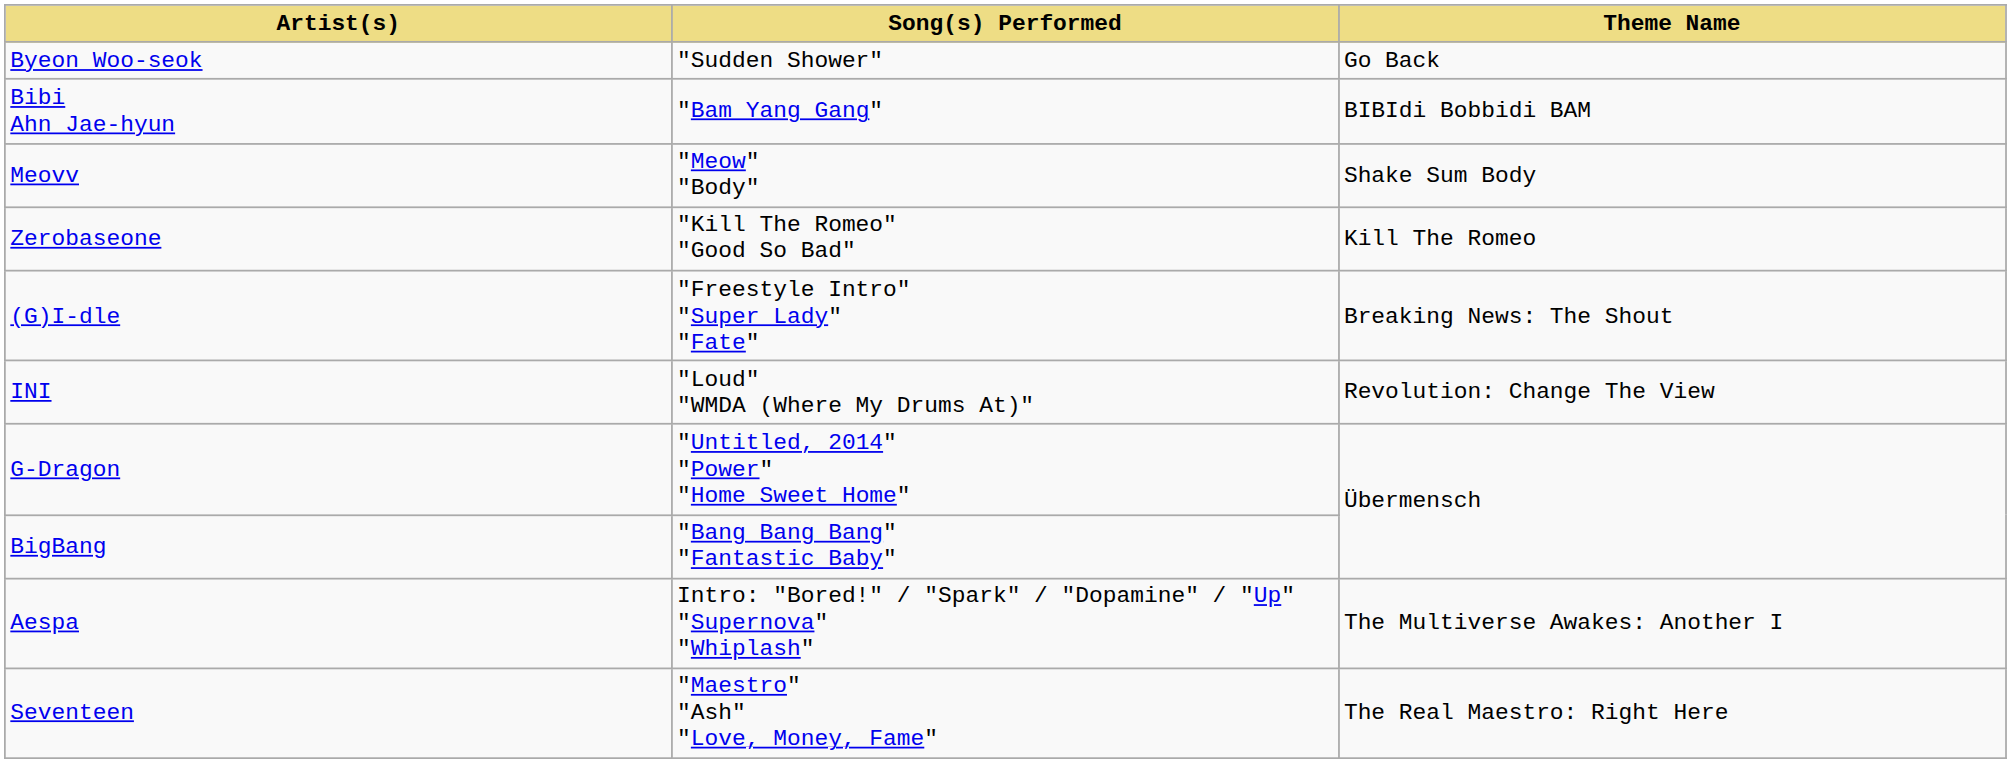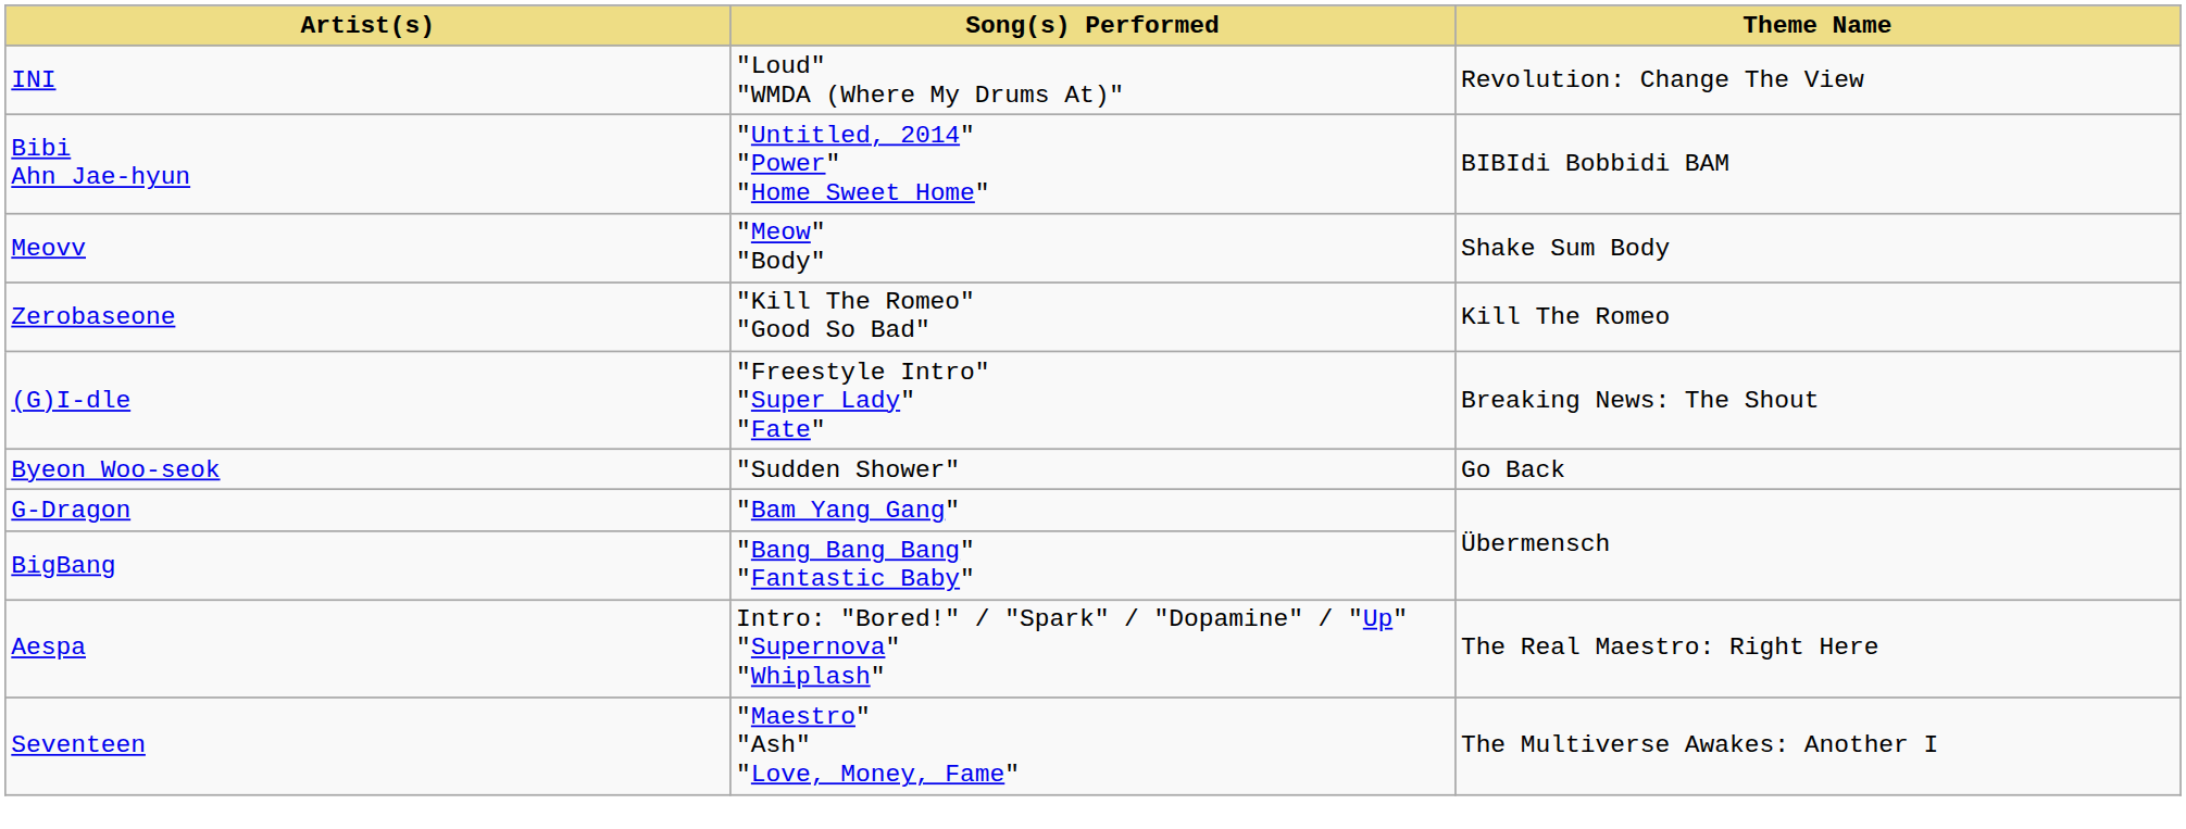 <table class="wikitable" style="width:90%">
 <tr>
 <th scope="col" style="background-color:#EEDD85; width:30%">Artist(s)</th>
 <th scope="col" style="background-color:#EEDD85; width:30%">Song(s) Performed</th>
 <th scope="col" style="background-color:#EEDD85; width:30%">Theme Name</th>
 </tr>
 <tr>
-<td><a href='#'>Byeon Woo-seok</a></td>
-<td>"Sudden Shower" </td>
-<td>Go Back</td>
+<td><a href='#'>INI</a></td>
+<td>"Loud"  <br> "WMDA (Where My Drums At)" </td>
+<td>Revolution: Change The View</td>
 </tr>
 <tr>
 <td><a href='#'>Bibi</a> <br> <a href='#'>Ahn Jae-hyun</a></td>
-<td>"<a href='#'>Bam Yang Gang</a>" </td>
+<td>"<a href='#'>Untitled, 2014</a>" <br> "<a href='#'>Power</a>" <br> "<a href='#'>Home Sweet Home</a>" </td>
 <td>BIBIdi Bobbidi BAM</td>
 </tr>
 <tr>
 <td><a href='#'>Meovv</a></td>
 <td>"<a href='#'>Meow</a>" <br> "Body"</td>
 <td>Shake Sum Body</td>
 </tr>
 <tr>
 <td><a href='#'>Zerobaseone</a></td>
 <td>"Kill The Romeo" <br> "Good So Bad"</td>
 <td>Kill The Romeo</td>
 </tr>
 <tr>
 <td><a href='#'>(G)I-dle</a></td>
 <td>"Freestyle Intro"  <br> "<a href='#'>Super Lady</a>" <br> "<a href='#'>Fate</a>" </td>
 <td>Breaking News: The Shout</td>
 </tr>
 <tr>
-<td><a href='#'>INI</a></td>
-<td>"Loud"  <br> "WMDA (Where My Drums At)" </td>
-<td>Revolution: Change The View</td>
+<td><a href='#'>Byeon Woo-seok</a></td>
+<td>"Sudden Shower" </td>
+<td>Go Back</td>
 </tr>
 <tr>
 <td><a href='#'>G-Dragon</a></td>
-<td>"<a href='#'>Untitled, 2014</a>" <br> "<a href='#'>Power</a>" <br> "<a href='#'>Home Sweet Home</a>" </td>
+<td>"<a href='#'>Bam Yang Gang</a>" </td>
 <td rowspan="2">Übermensch</td>
 </tr>
 <tr>
 <td><a href='#'>BigBang</a></td>
 <td>"<a href='#'>Bang Bang Bang</a>" <br> "<a href='#'>Fantastic Baby</a>"</td>
 </tr>
 <tr>
 <td><a href='#'>Aespa</a></td>
 <td>Intro: "Bored!"  / "Spark"  / "Dopamine"  / "<a href='#'>Up</a>"  <br> "<a href='#'>Supernova</a>"   <br> "<a href='#'>Whiplash</a>" </td>
-<td>The Multiverse Awakes: Another I</td>
+<td>The Real Maestro: Right Here</td>
 </tr>
 <tr>
 <td><a href='#'>Seventeen</a></td>
 <td>"<a href='#'>Maestro</a>" <br> "Ash" <br> "<a href='#'>Love, Money, Fame</a>"</td>
-<td>The Real Maestro: Right Here</td>
+<td>The Multiverse Awakes: Another I</td>
 </tr>
 </table>
